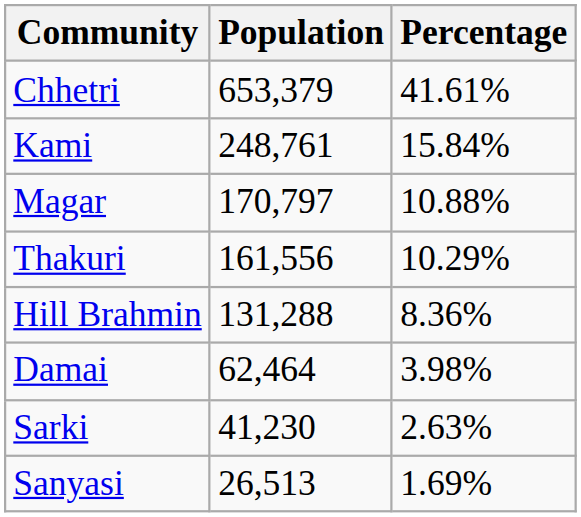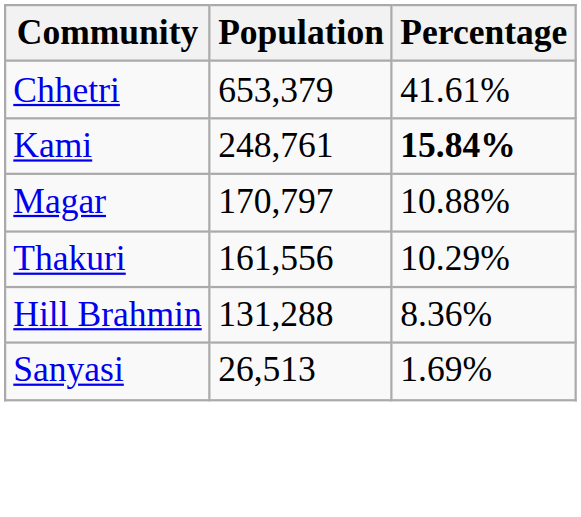 <table class="wikitable">
 <tr>
 <th>Community</th>
 <th>Population</th>
 <th>Percentage</th>
 </tr>
 <tr>
 <td><a href='#'>Chhetri</a></td>
 <td>653,379</td>
 <td>41.61%</td>
 </tr>
 <tr>
 <td><a href='#'>Kami</a></td>
 <td>248,761</td>
-<td>15.84%</td>
+<td><strong>15.84%</strong></td>
 </tr>
 <tr>
 <td><a href='#'>Magar</a></td>
 <td>170,797</td>
 <td>10.88%</td>
 </tr>
 <tr>
 <td><a href='#'>Thakuri</a></td>
 <td>161,556</td>
 <td>10.29%</td>
 </tr>
 <tr>
 <td><a href='#'>Hill Brahmin</a></td>
 <td>131,288</td>
 <td>8.36%</td>
 </tr>
 <tr>
-<td><a href='#'>Damai</a></td>
-<td>62,464</td>
-<td>3.98%</td>
-</tr>
-<tr>
-<td><a href='#'>Sarki</a></td>
-<td>41,230</td>
-<td>2.63%</td>
-</tr>
-<tr>
 <td><a href='#'>Sanyasi</a></td>
 <td>26,513</td>
 <td>1.69%</td>
 </tr>
 </table>
